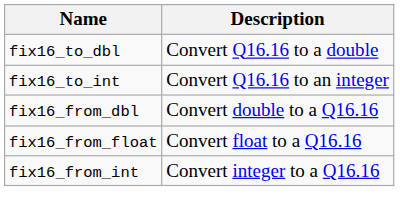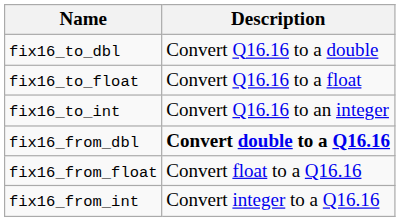 <table class="wikitable">
 <tr>
 <th>Name</th>
 <th>Description</th>
 </tr>
 <tr>
 <td><code>fix16_to_dbl</code></td>
 <td>Convert <a href='#'>Q16.16</a> to a <a href='#'>double</a></td>
 </tr>
 <tr>
+<td><code>fix16_to_float</code></td>
+<td>Convert <a href='#'>Q16.16</a> to a <a href='#'>float</a></td>
+</tr>
+<tr>
 <td><code>fix16_to_int</code></td>
 <td>Convert <a href='#'>Q16.16</a> to an <a href='#'>integer</a></td>
 </tr>
 <tr>
 <td><code>fix16_from_dbl</code></td>
-<td>Convert <a href='#'>double</a> to a <a href='#'>Q16.16</a></td>
+<td><strong>Convert <a href='#'>double</a> to a <a href='#'>Q16.16</a></strong></td>
 </tr>
 <tr>
 <td><code>fix16_from_float</code></td>
 <td>Convert <a href='#'>float</a> to a <a href='#'>Q16.16</a></td>
 </tr>
 <tr>
 <td><code>fix16_from_int</code></td>
 <td>Convert <a href='#'>integer</a> to a <a href='#'>Q16.16</a></td>
 </tr>
 </table>
